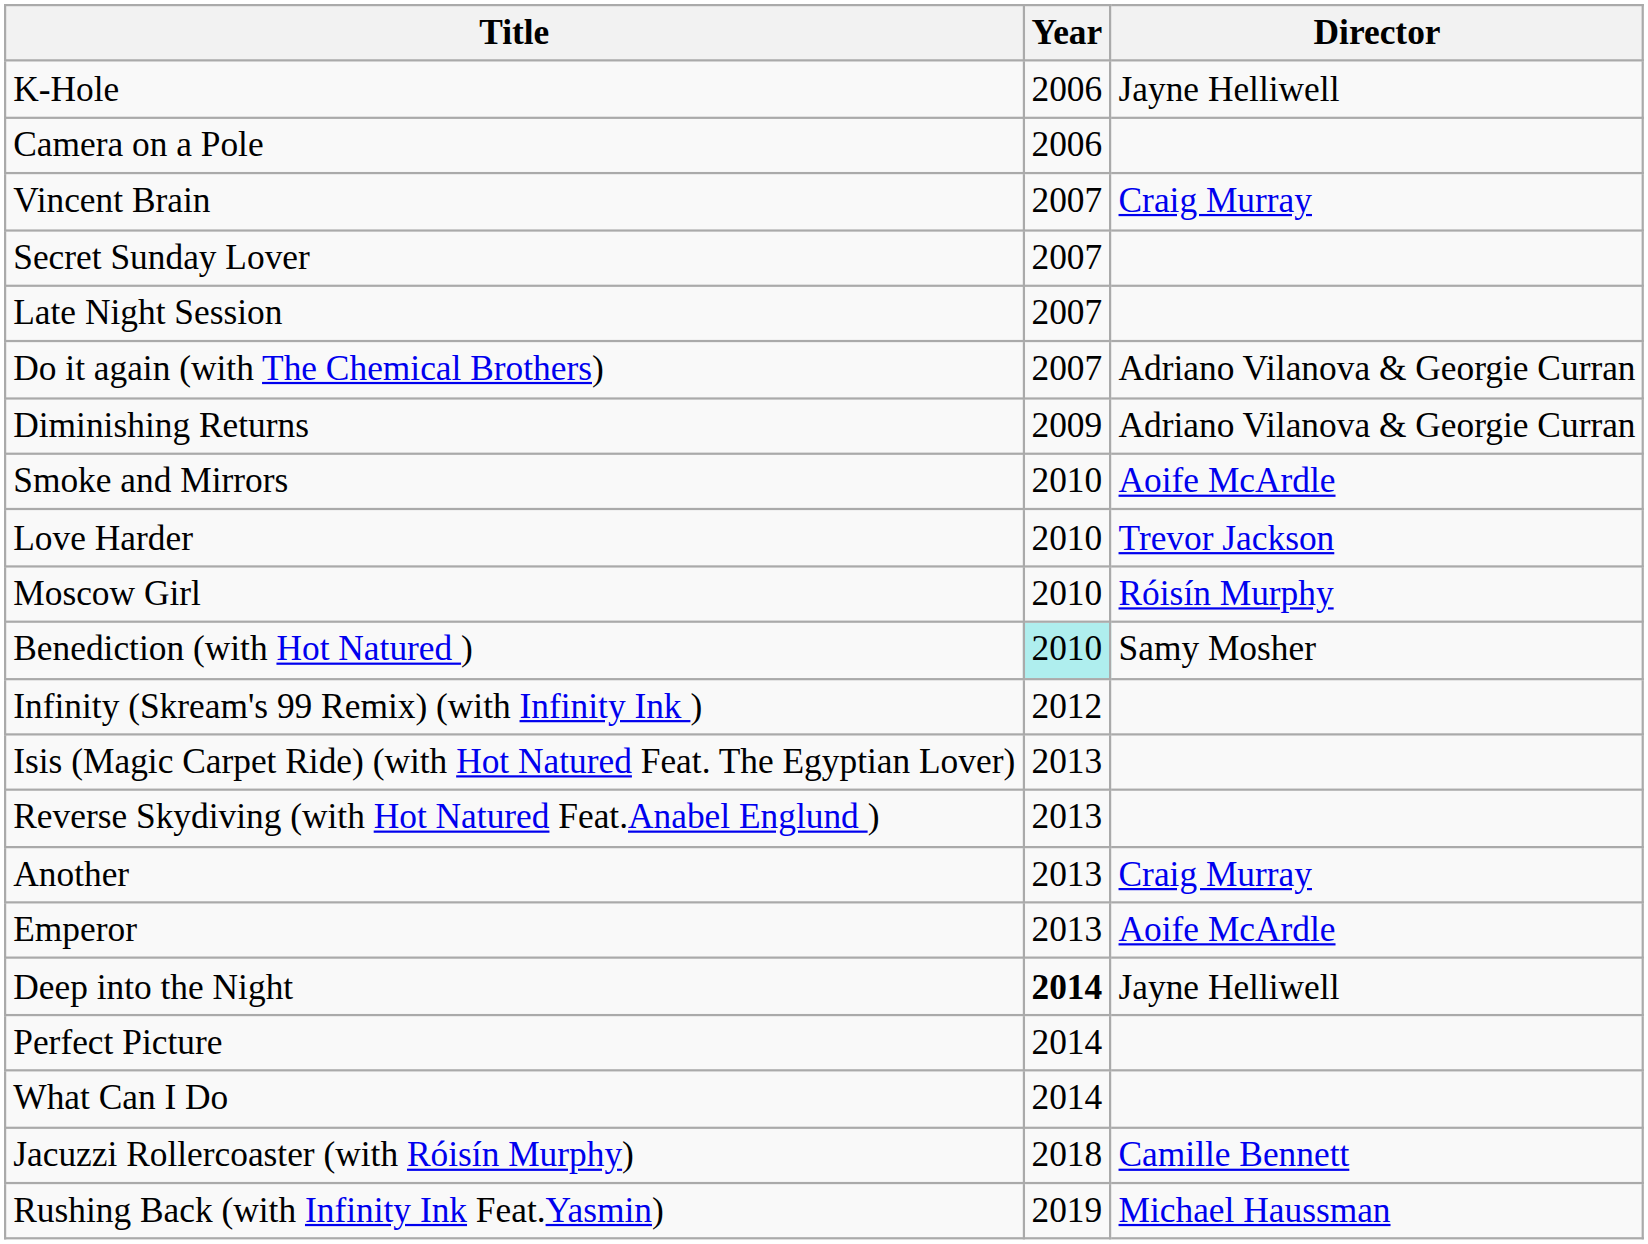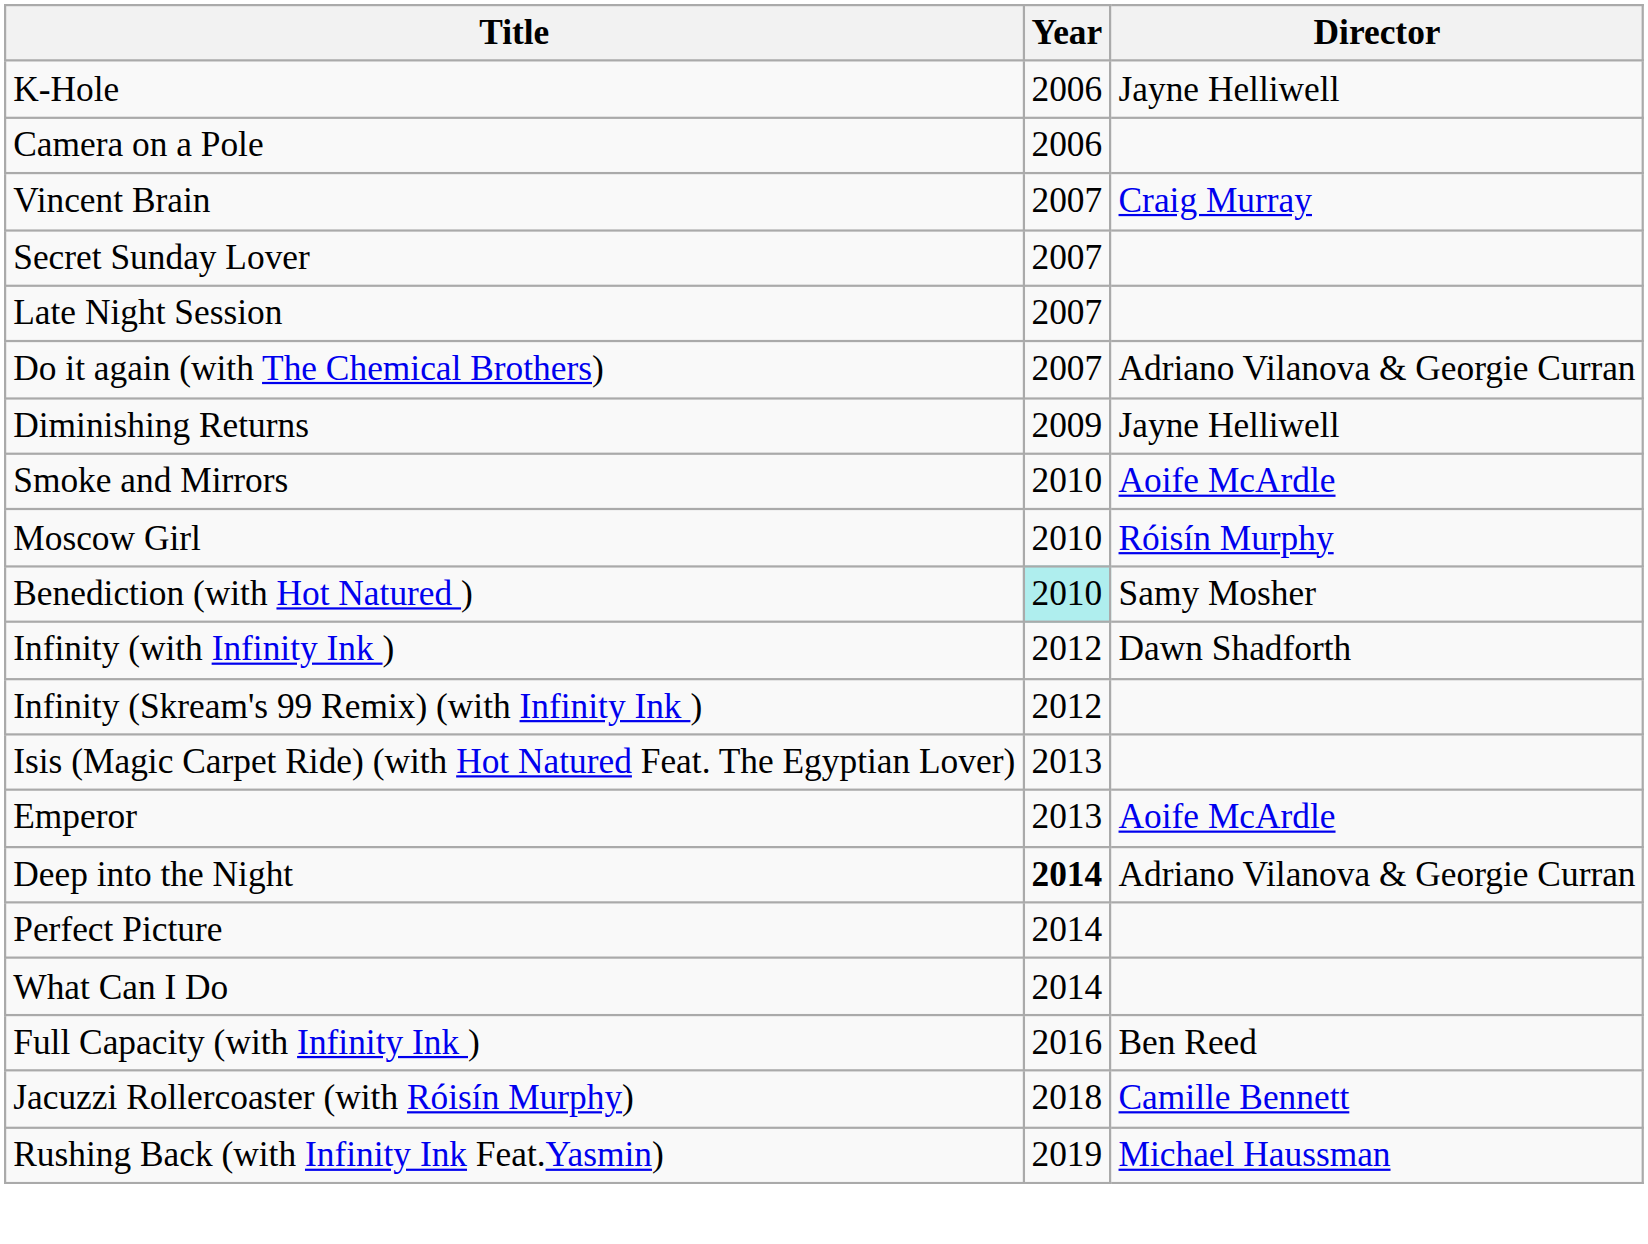 <table class="wikitable">
 <tr>
 <th>Title</th>
 <th>Year</th>
 <th>Director</th>
 </tr>
 <tr>
 <td>K-Hole</td>
 <td>2006</td>
 <td>Jayne Helliwell</td>
 </tr>
 <tr>
 <td>Camera on a Pole</td>
 <td>2006</td>
 <td></td>
 </tr>
 <tr>
 <td>Vincent Brain</td>
 <td>2007</td>
 <td><a href='#'>Craig Murray</a></td>
 </tr>
 <tr>
 <td>Secret Sunday Lover</td>
 <td>2007</td>
 <td></td>
 </tr>
 <tr>
 <td>Late Night Session</td>
 <td>2007</td>
 <td></td>
 </tr>
 <tr>
 <td>Do it again (with <a href='#'>The Chemical Brothers</a>)</td>
 <td>2007</td>
 <td>Adriano Vilanova & Georgie Curran</td>
 </tr>
 <tr>
 <td>Diminishing Returns</td>
 <td>2009</td>
-<td>Adriano Vilanova & Georgie Curran</td>
+<td>Jayne Helliwell</td>
 </tr>
 <tr>
 <td>Smoke and Mirrors</td>
 <td>2010</td>
 <td><a href='#'>Aoife McArdle</a></td>
-</tr>
-<tr>
-<td>Love Harder</td>
-<td>2010</td>
-<td><a href='#'>Trevor Jackson</a></td>
 </tr>
 <tr>
 <td>Moscow Girl</td>
 <td>2010</td>
 <td><a href='#'>Róisín Murphy</a></td>
 </tr>
 <tr>
 <td>Benediction (with <a href='#'>Hot Natured </a>)</td>
 <td style="background: paleturquoise;">2010</td>
 <td>Samy Mosher</td>
 </tr>
 <tr>
+<td>Infinity (with <a href='#'>Infinity Ink </a>)</td>
+<td>2012</td>
+<td>Dawn Shadforth</td>
+</tr>
+<tr>
 <td>Infinity (Skream's 99 Remix) (with <a href='#'>Infinity Ink </a>)</td>
 <td>2012</td>
 <td></td>
 </tr>
 <tr>
 <td>Isis (Magic Carpet Ride)  (with <a href='#'>Hot Natured</a> Feat. The Egyptian Lover)</td>
 <td>2013</td>
 <td></td>
 </tr>
 <tr>
-<td>Reverse Skydiving   (with <a href='#'>Hot Natured</a> Feat.<a href='#'>Anabel Englund </a>)</td>
-<td>2013</td>
-<td></td>
-</tr>
-<tr>
-<td>Another</td>
-<td>2013</td>
-<td><a href='#'>Craig Murray</a></td>
-</tr>
-<tr>
 <td>Emperor</td>
 <td>2013</td>
 <td><a href='#'>Aoife McArdle</a></td>
 </tr>
 <tr>
 <td>Deep into the Night</td>
 <td><strong>2014</strong></td>
-<td>Jayne Helliwell</td>
+<td>Adriano Vilanova & Georgie Curran</td>
 </tr>
 <tr>
 <td>Perfect Picture</td>
 <td>2014</td>
 <td></td>
 </tr>
 <tr>
 <td>What Can I Do</td>
 <td>2014</td>
 <td></td>
 </tr>
 <tr>
+<td>Full Capacity (with <a href='#'>Infinity Ink </a>)</td>
+<td>2016</td>
+<td>Ben Reed</td>
+</tr>
+<tr>
 <td>Jacuzzi Rollercoaster (with <a href='#'>Róisín Murphy</a>)</td>
 <td>2018</td>
 <td><a href='#'>Camille Bennett</a></td>
 </tr>
 <tr>
 <td>Rushing Back (with <a href='#'>Infinity Ink</a> Feat.<a href='#'>Yasmin</a>)</td>
 <td>2019</td>
 <td><a href='#'>Michael Haussman</a></td>
 </tr>
 </table>
